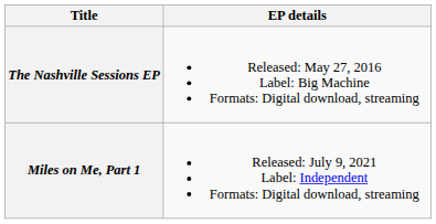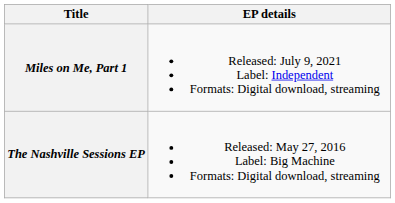 <table class="wikitable plainrowheaders" style="text-align:center;">
 <tr>
 <th scope="col">Title</th>
 <th scope="col" style="width:19em;">EP details</th>
 </tr>
 <tr>
+<th scope="row"><em>Miles on Me, Part 1</em></th>
+<td><br><ul><li>Released: July 9, 2021</li><li>Label: <a href='#'>Independent</a></li><li>Formats: Digital download, streaming</li></ul></td>
+</tr>
+<tr>
 <th scope="row"><em>The Nashville Sessions EP</em></th>
 <td><br><ul><li>Released: May 27, 2016</li><li>Label: Big Machine</li><li>Formats: Digital download, streaming</li></ul></td>
 </tr>
-<tr>
-<th scope="row"><em>Miles on Me, Part 1</em></th>
-<td><br><ul><li>Released: July 9, 2021</li><li>Label: <a href='#'>Independent</a></li><li>Formats: Digital download, streaming</li></ul></td>
-</tr>
 </table>
